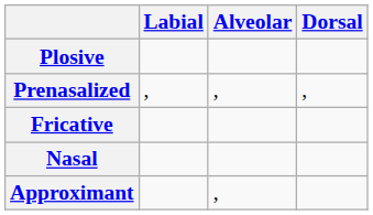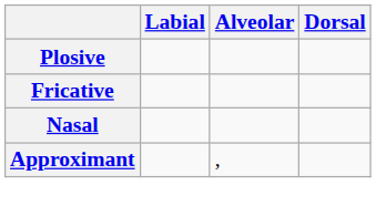 <table class="wikitable">
 <tr>
 <th></th>
 <th><a href='#'>Labial</a></th>
 <th><a href='#'>Alveolar</a></th>
 <th><a href='#'>Dorsal</a></th>
 </tr>
 <tr>
 <th><a href='#'>Plosive</a></th>
 <td></td>
 <td></td>
 <td></td>
-</tr>
-<tr>
-<th><a href='#'>Prenasalized</a></th>
-<td> ,</td>
-<td> ,</td>
-<td> ,</td>
 </tr>
 <tr>
 <th><a href='#'>Fricative</a></th>
 <td> </td>
 <td></td>
 <td></td>
 </tr>
 <tr>
 <th><a href='#'>Nasal</a></th>
 <td></td>
 <td></td>
 <td> </td>
 </tr>
 <tr>
 <th><a href='#'>Approximant</a></th>
 <td></td>
 <td>, </td>
 <td></td>
 </tr>
 </table>
